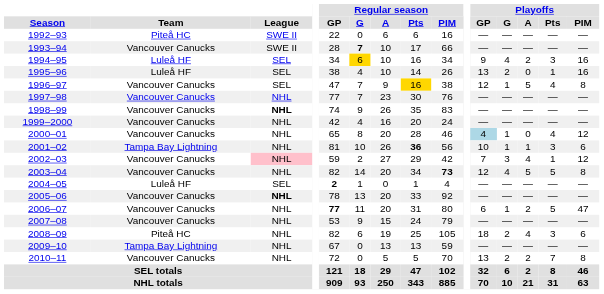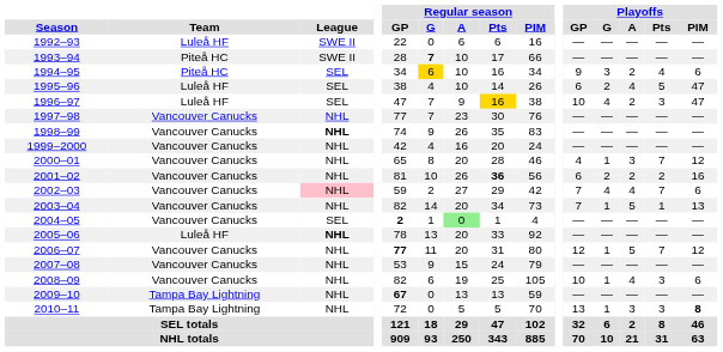 <table border="0" cellpadding="1" cellspacing="0" style="text-align:center; width:60em">
 <tr bgcolor="#e0e0e0">
 <th colspan="3" bgcolor="#ffffff"> </th>
 <th rowspan="99" bgcolor="#ffffff"> </th>
 <th colspan="5"><a href='#'>Regular season</a></th>
 <th rowspan="99" bgcolor="#ffffff"> </th>
 <th colspan="5"><a href='#'>Playoffs</a></th>
 </tr>
 <tr bgcolor="#e0e0e0">
 <th><a href='#'>Season</a></th>
 <th>Team</th>
 <th>League</th>
 <th>GP</th>
 <th><a href='#'>G</a></th>
 <th><a href='#'>A</a></th>
 <th><a href='#'>Pts</a></th>
 <th><a href='#'>PIM</a></th>
 <th>GP</th>
 <th>G</th>
 <th>A</th>
 <th>Pts</th>
 <th>PIM</th>
 </tr>
 <tr>
 <td><a href='#'>1992–93</a></td>
-<td><a href='#'>Piteå HC</a></td>
+<td><a href='#'>Luleå HF</a></td>
 <td><a href='#'>SWE II</a></td>
 <td>22</td>
 <td>0</td>
 <td>6</td>
 <td>6</td>
 <td>16</td>
 <td>—</td>
 <td>—</td>
 <td>—</td>
 <td>—</td>
 <td>—</td>
 </tr>
 <tr bgcolor="#f0f0f0">
 <td><a href='#'>1993–94</a></td>
-<td>Vancouver Canucks</td>
+<td>Piteå HC</td>
 <td>SWE II</td>
 <td>28</td>
 <td><strong>7</strong></td>
 <td>10</td>
 <td>17</td>
 <td>66</td>
 <td>—</td>
 <td>—</td>
 <td>—</td>
 <td>—</td>
 <td>—</td>
 </tr>
 <tr>
 <td><a href='#'>1994–95</a></td>
-<td><a href='#'>Luleå HF</a></td>
+<td><a href='#'>Piteå HC</a></td>
 <td><a href='#'>SEL</a></td>
 <td>34</td>
 <td style="background: gold;">6</td>
 <td>10</td>
 <td>16</td>
 <td>34</td>
 <td>9</td>
+<td>3</td>
+<td>2</td>
 <td>4</td>
-<td>2</td>
-<td>3</td>
-<td>16</td>
+<td>6</td>
 </tr>
 <tr bgcolor="#f0f0f0">
 <td><a href='#'>1995–96</a></td>
 <td>Luleå HF</td>
 <td>SEL</td>
 <td>38</td>
 <td>4</td>
 <td>10</td>
 <td>14</td>
 <td>26</td>
-<td>13</td>
+<td>6</td>
 <td>2</td>
-<td>0</td>
-<td>1</td>
-<td>16</td>
+<td>4</td>
+<td>5</td>
+<td>47</td>
 </tr>
 <tr>
 <td><a href='#'>1996–97</a></td>
-<td>Vancouver Canucks</td>
+<td>Luleå HF</td>
 <td>SEL</td>
 <td>47</td>
 <td>7</td>
 <td>9</td>
 <td style="background: gold;">16</td>
 <td>38</td>
-<td>12</td>
-<td>1</td>
-<td>5</td>
+<td>10</td>
 <td>4</td>
-<td>8</td>
+<td>2</td>
+<td>3</td>
+<td>47</td>
 </tr>
 <tr bgcolor="#f0f0f0">
 <td><a href='#'>1997–98</a></td>
 <td><a href='#'>Vancouver Canucks</a></td>
 <td><a href='#'>NHL</a></td>
 <td>77</td>
 <td>7</td>
 <td>23</td>
 <td>30</td>
 <td>76</td>
 <td>—</td>
 <td>—</td>
 <td>—</td>
 <td>—</td>
 <td>—</td>
 </tr>
 <tr>
 <td><a href='#'>1998–99</a></td>
 <td>Vancouver Canucks</td>
 <td><strong>NHL</strong></td>
 <td>74</td>
 <td>9</td>
 <td>26</td>
 <td>35</td>
 <td>83</td>
 <td>—</td>
 <td>—</td>
 <td>—</td>
 <td>—</td>
 <td>—</td>
 </tr>
 <tr bgcolor="#f0f0f0">
 <td><a href='#'>1999–2000</a></td>
 <td>Vancouver Canucks</td>
 <td>NHL</td>
 <td>42</td>
 <td>4</td>
 <td>16</td>
 <td>20</td>
 <td>24</td>
 <td>—</td>
 <td>—</td>
 <td>—</td>
 <td>—</td>
 <td>—</td>
 </tr>
 <tr>
 <td><a href='#'>2000–01</a></td>
 <td>Vancouver Canucks</td>
 <td>NHL</td>
 <td>65</td>
 <td>8</td>
 <td>20</td>
 <td>28</td>
 <td>46</td>
-<td style="background: lightblue;">4</td>
+<td>4</td>
 <td>1</td>
-<td>0</td>
-<td>4</td>
+<td>3</td>
+<td>7</td>
 <td>12</td>
 </tr>
 <tr bgcolor="#f0f0f0">
 <td><a href='#'>2001–02</a></td>
-<td><a href='#'>Tampa Bay Lightning</a></td>
+<td>Vancouver Canucks</td>
 <td>NHL</td>
 <td>81</td>
 <td>10</td>
 <td>26</td>
 <td><strong>36</strong></td>
 <td>56</td>
-<td>10</td>
-<td>1</td>
-<td>1</td>
-<td>3</td>
 <td>6</td>
+<td>2</td>
+<td>2</td>
+<td>2</td>
+<td>16</td>
 </tr>
 <tr>
 <td><a href='#'>2002–03</a></td>
 <td>Vancouver Canucks</td>
 <td style="background: pink;">NHL</td>
 <td>59</td>
 <td>2</td>
 <td>27</td>
 <td>29</td>
 <td>42</td>
 <td>7</td>
-<td>3</td>
 <td>4</td>
-<td>1</td>
-<td>12</td>
+<td>4</td>
+<td>7</td>
+<td>6</td>
 </tr>
 <tr bgcolor="#f0f0f0">
 <td><a href='#'>2003–04</a></td>
 <td>Vancouver Canucks</td>
 <td>NHL</td>
 <td>82</td>
 <td>14</td>
 <td>20</td>
 <td>34</td>
-<td><strong>73</strong></td>
-<td>12</td>
-<td>4</td>
+<td>73</td>
+<td>7</td>
+<td>1</td>
 <td>5</td>
-<td>5</td>
-<td>8</td>
+<td>1</td>
+<td>13</td>
 </tr>
 <tr>
 <td><a href='#'>2004–05</a></td>
-<td>Luleå HF</td>
+<td>Vancouver Canucks</td>
 <td>SEL</td>
 <td><strong>2</strong></td>
 <td>1</td>
-<td>0</td>
+<td style="background: lightgreen;">0</td>
 <td>1</td>
 <td>4</td>
 <td>—</td>
 <td>—</td>
 <td>—</td>
 <td>—</td>
 <td>—</td>
 </tr>
 <tr bgcolor="#f0f0f0">
 <td><a href='#'>2005–06</a></td>
-<td>Vancouver Canucks</td>
+<td>Luleå HF</td>
 <td><strong>NHL</strong></td>
 <td>78</td>
 <td>13</td>
 <td>20</td>
 <td>33</td>
 <td>92</td>
 <td>—</td>
 <td>—</td>
 <td>—</td>
 <td>—</td>
 <td>—</td>
 </tr>
 <tr>
 <td><a href='#'>2006–07</a></td>
 <td>Vancouver Canucks</td>
 <td>NHL</td>
 <td><strong>77</strong></td>
 <td>11</td>
 <td>20</td>
 <td>31</td>
 <td>80</td>
-<td>6</td>
+<td>12</td>
 <td>1</td>
-<td>2</td>
 <td>5</td>
-<td>47</td>
+<td>7</td>
+<td>12</td>
 </tr>
 <tr bgcolor="#f0f0f0">
 <td><a href='#'>2007–08</a></td>
 <td>Vancouver Canucks</td>
 <td>NHL</td>
 <td>53</td>
 <td>9</td>
 <td>15</td>
 <td>24</td>
 <td>79</td>
 <td>—</td>
 <td>—</td>
 <td>—</td>
 <td>—</td>
 <td>—</td>
 </tr>
 <tr>
 <td><a href='#'>2008–09</a></td>
-<td>Piteå HC</td>
+<td>Vancouver Canucks</td>
 <td>NHL</td>
 <td>82</td>
 <td>6</td>
 <td>19</td>
 <td>25</td>
 <td>105</td>
-<td>18</td>
-<td>2</td>
+<td>10</td>
+<td>1</td>
 <td>4</td>
 <td>3</td>
 <td>6</td>
 </tr>
 <tr bgcolor="#f0f0f0">
 <td><a href='#'>2009–10</a></td>
 <td><a href='#'>Tampa Bay Lightning</a></td>
 <td>NHL</td>
-<td>67</td>
+<td><strong>67</strong></td>
 <td>0</td>
 <td>13</td>
 <td>13</td>
 <td>59</td>
 <td>—</td>
 <td>—</td>
 <td>—</td>
 <td>—</td>
 <td>—</td>
 </tr>
 <tr>
 <td><a href='#'>2010–11</a></td>
-<td>Vancouver Canucks</td>
+<td>Tampa Bay Lightning</td>
 <td>NHL</td>
 <td>72</td>
 <td>0</td>
 <td>5</td>
 <td>5</td>
 <td>70</td>
 <td>13</td>
-<td>2</td>
-<td>2</td>
-<td>7</td>
-<td>8</td>
+<td>1</td>
+<td>3</td>
+<td>3</td>
+<td><strong>8</strong></td>
 </tr>
 <tr bgcolor="#e0e0e0">
 <th colspan="3">SEL totals</th>
 <th>121</th>
 <th>18</th>
 <th>29</th>
 <th>47</th>
 <th>102</th>
 <th>32</th>
 <th>6</th>
 <th>2</th>
 <th>8</th>
 <th>46</th>
 </tr>
 <tr bgcolor="#e0e0e0">
 <th colspan="3">NHL totals</th>
 <th>909</th>
 <th>93</th>
 <th>250</th>
 <th>343</th>
 <th>885</th>
 <th>70</th>
 <th>10</th>
 <th>21</th>
 <th>31</th>
 <th>63</th>
 </tr>
 </table>
